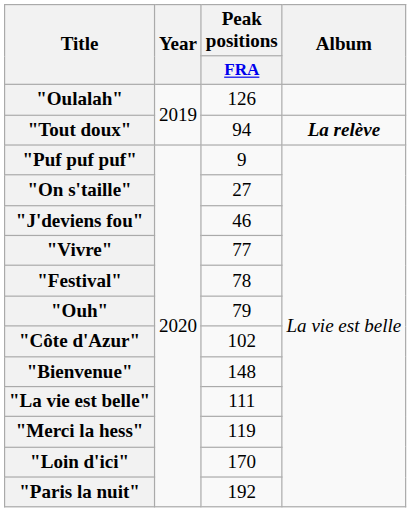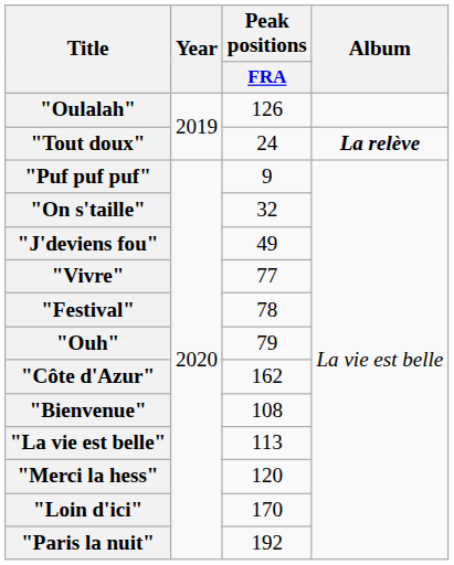 <table class="wikitable plainrowheaders" style="text-align:center">
 <tr>
 <th scope="col" rowspan="2">Title</th>
 <th scope="col" rowspan="2">Year</th>
 <th scope="col" colspan="1">Peak positions</th>
 <th scope="col" rowspan="2">Album</th>
 </tr>
 <tr>
 <th scope="col" style="width:3em;font-size:90%;"><a href='#'>FRA</a><br></th>
 </tr>
 <tr>
 <th scope="row">"Oulalah"</th>
 <td rowspan=2>2019</td>
 <td>126</td>
 <td></td>
 </tr>
 <tr>
 <th scope="row">"Tout doux"</th>
-<td>94</td>
+<td>24</td>
 <td><strong><em>La relève</em></strong></td>
 </tr>
 <tr>
 <th scope="row">"Puf puf puf"</th>
 <td rowspan=12>2020</td>
 <td>9</td>
 <td rowspan=12><em>La vie est belle</em></td>
 </tr>
 <tr>
 <th scope="row">"On s'taille"</th>
-<td>27</td>
+<td>32</td>
 </tr>
 <tr>
 <th scope="row">"J'deviens fou"</th>
-<td>46</td>
+<td>49</td>
 </tr>
 <tr>
 <th scope="row">"Vivre"</th>
 <td>77</td>
 </tr>
 <tr>
 <th scope="row">"Festival"</th>
 <td>78</td>
 </tr>
 <tr>
 <th scope="row">"Ouh"</th>
 <td>79</td>
 </tr>
 <tr>
 <th scope="row">"Côte d'Azur"</th>
-<td>102</td>
+<td>162</td>
 </tr>
 <tr>
 <th scope="row">"Bienvenue"</th>
-<td>148</td>
+<td>108</td>
 </tr>
 <tr>
 <th scope="row">"La vie est belle"</th>
-<td>111</td>
+<td>113</td>
 </tr>
 <tr>
 <th scope="row">"Merci la hess"</th>
-<td>119</td>
+<td>120</td>
 </tr>
 <tr>
 <th scope="row">"Loin d'ici"</th>
 <td>170</td>
 </tr>
 <tr>
 <th scope="row">"Paris la nuit"</th>
 <td>192</td>
 </tr>
 </table>
